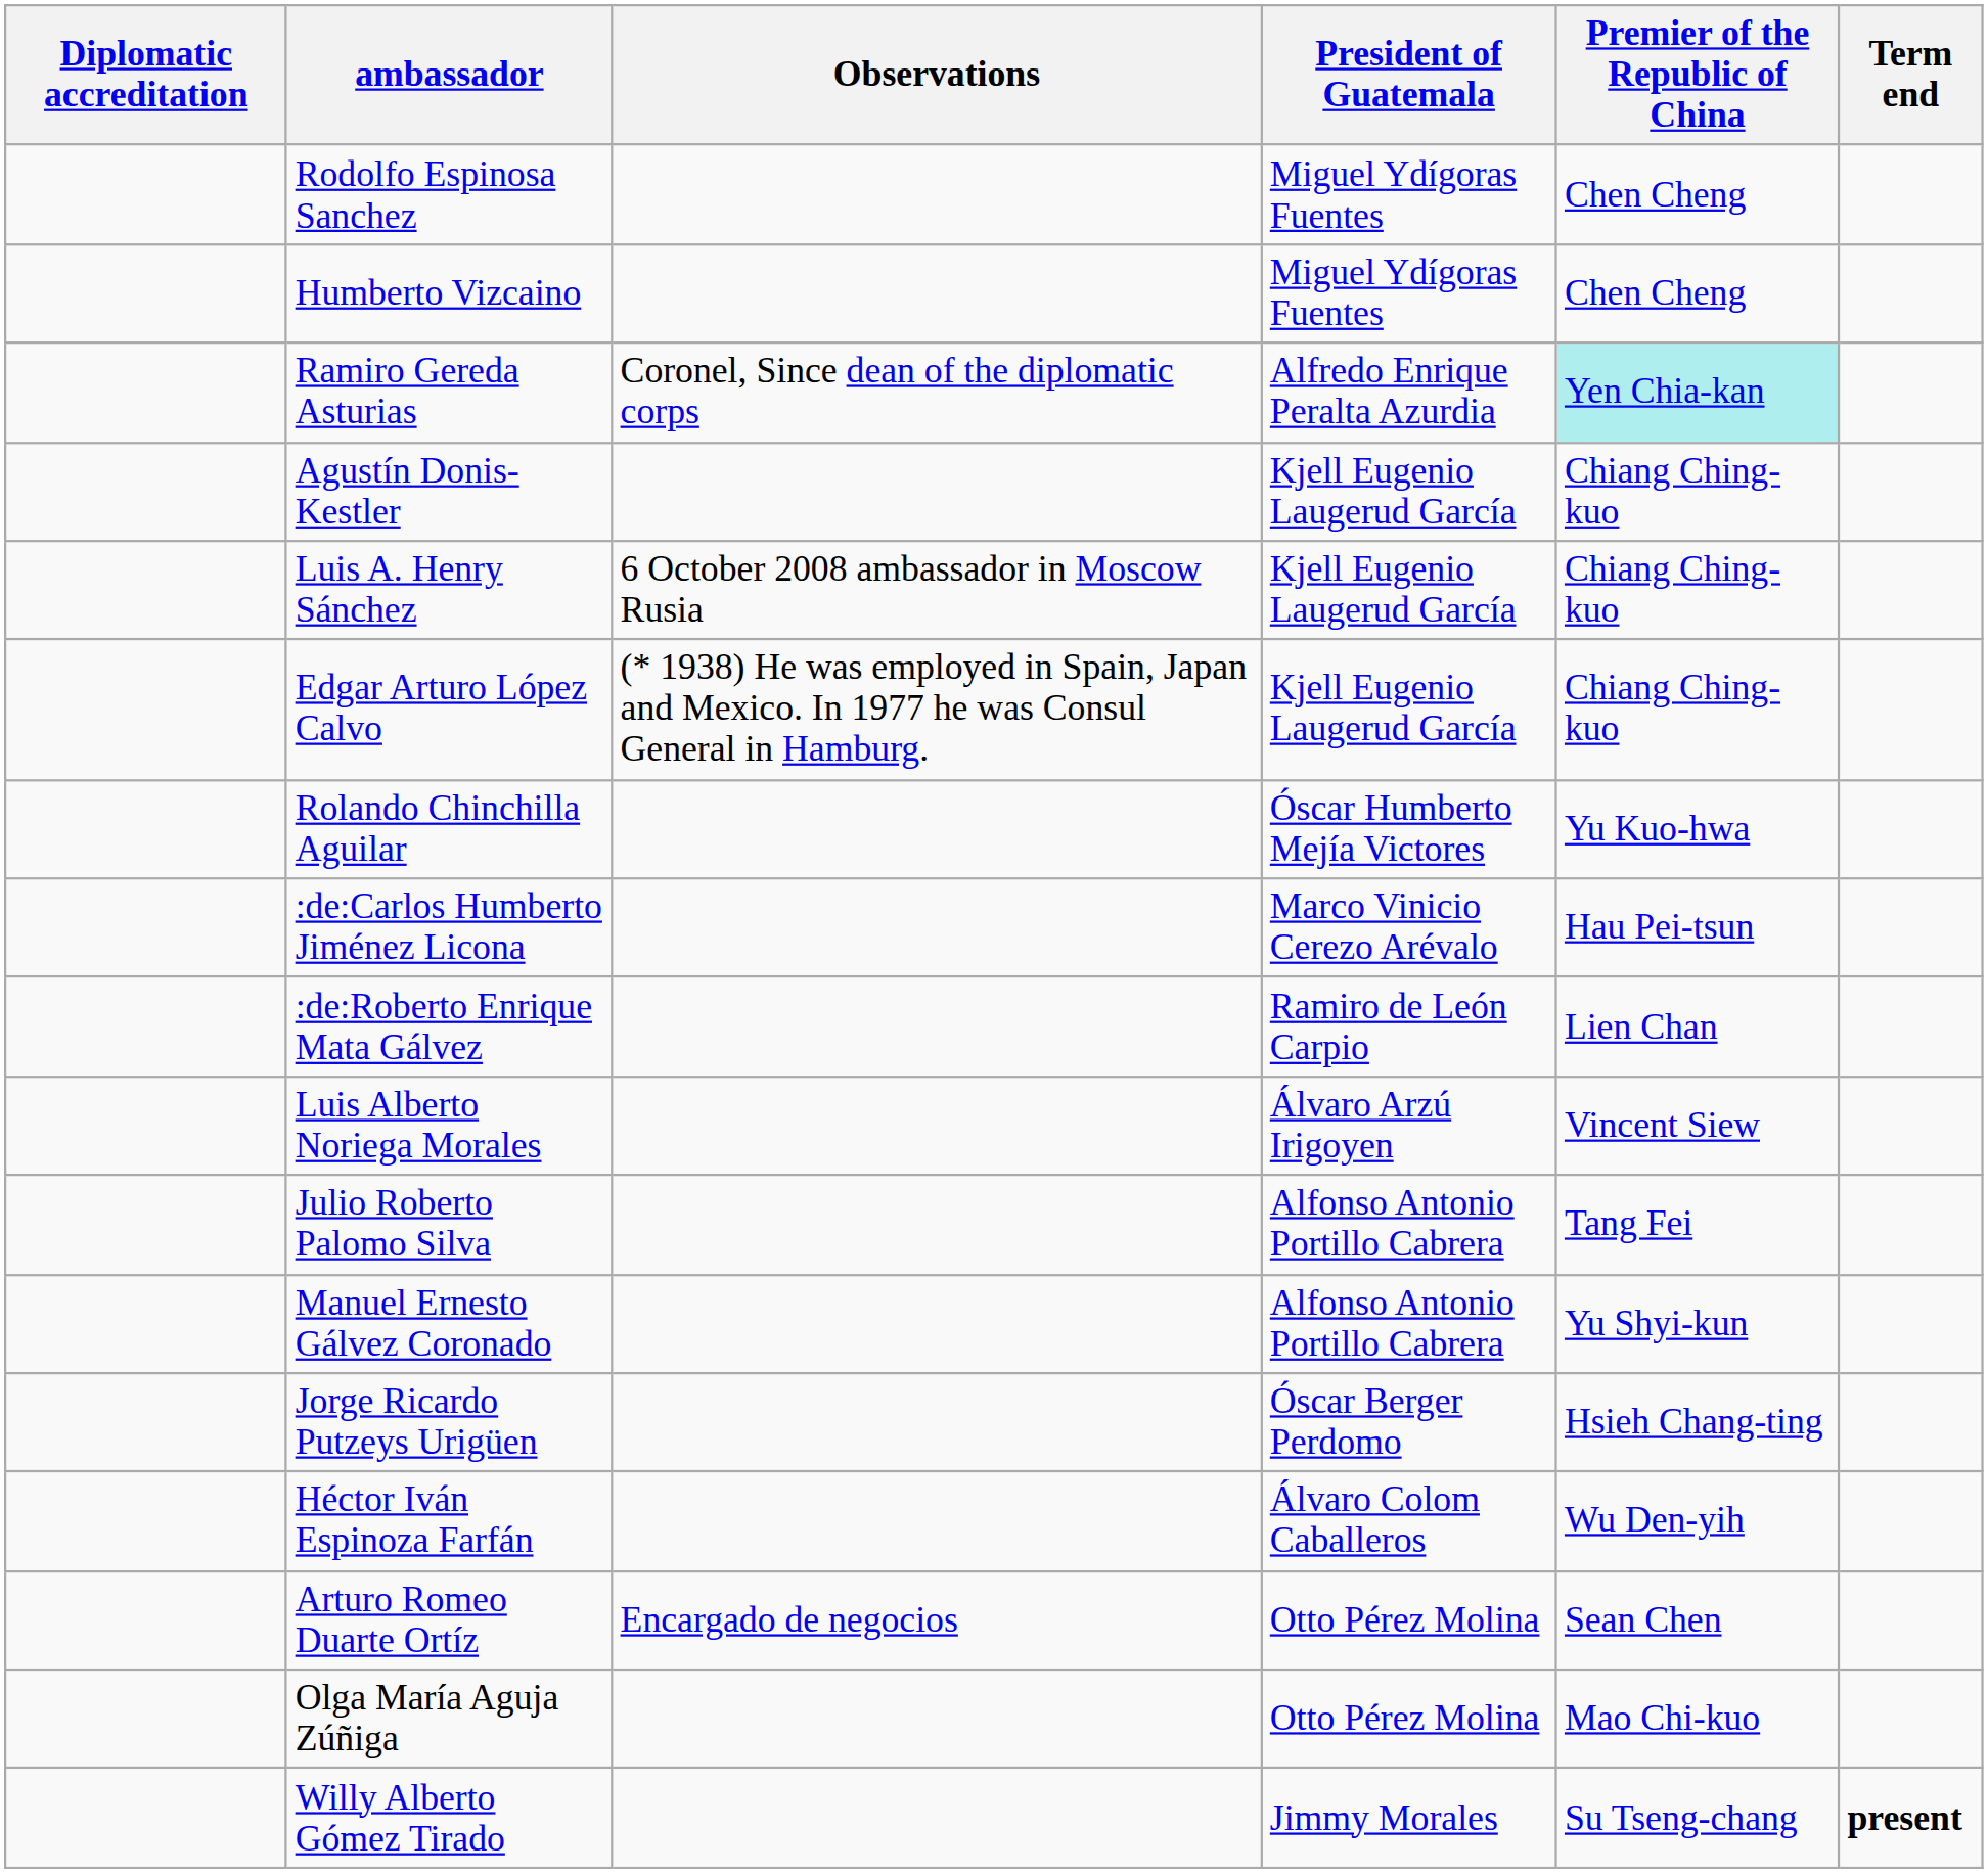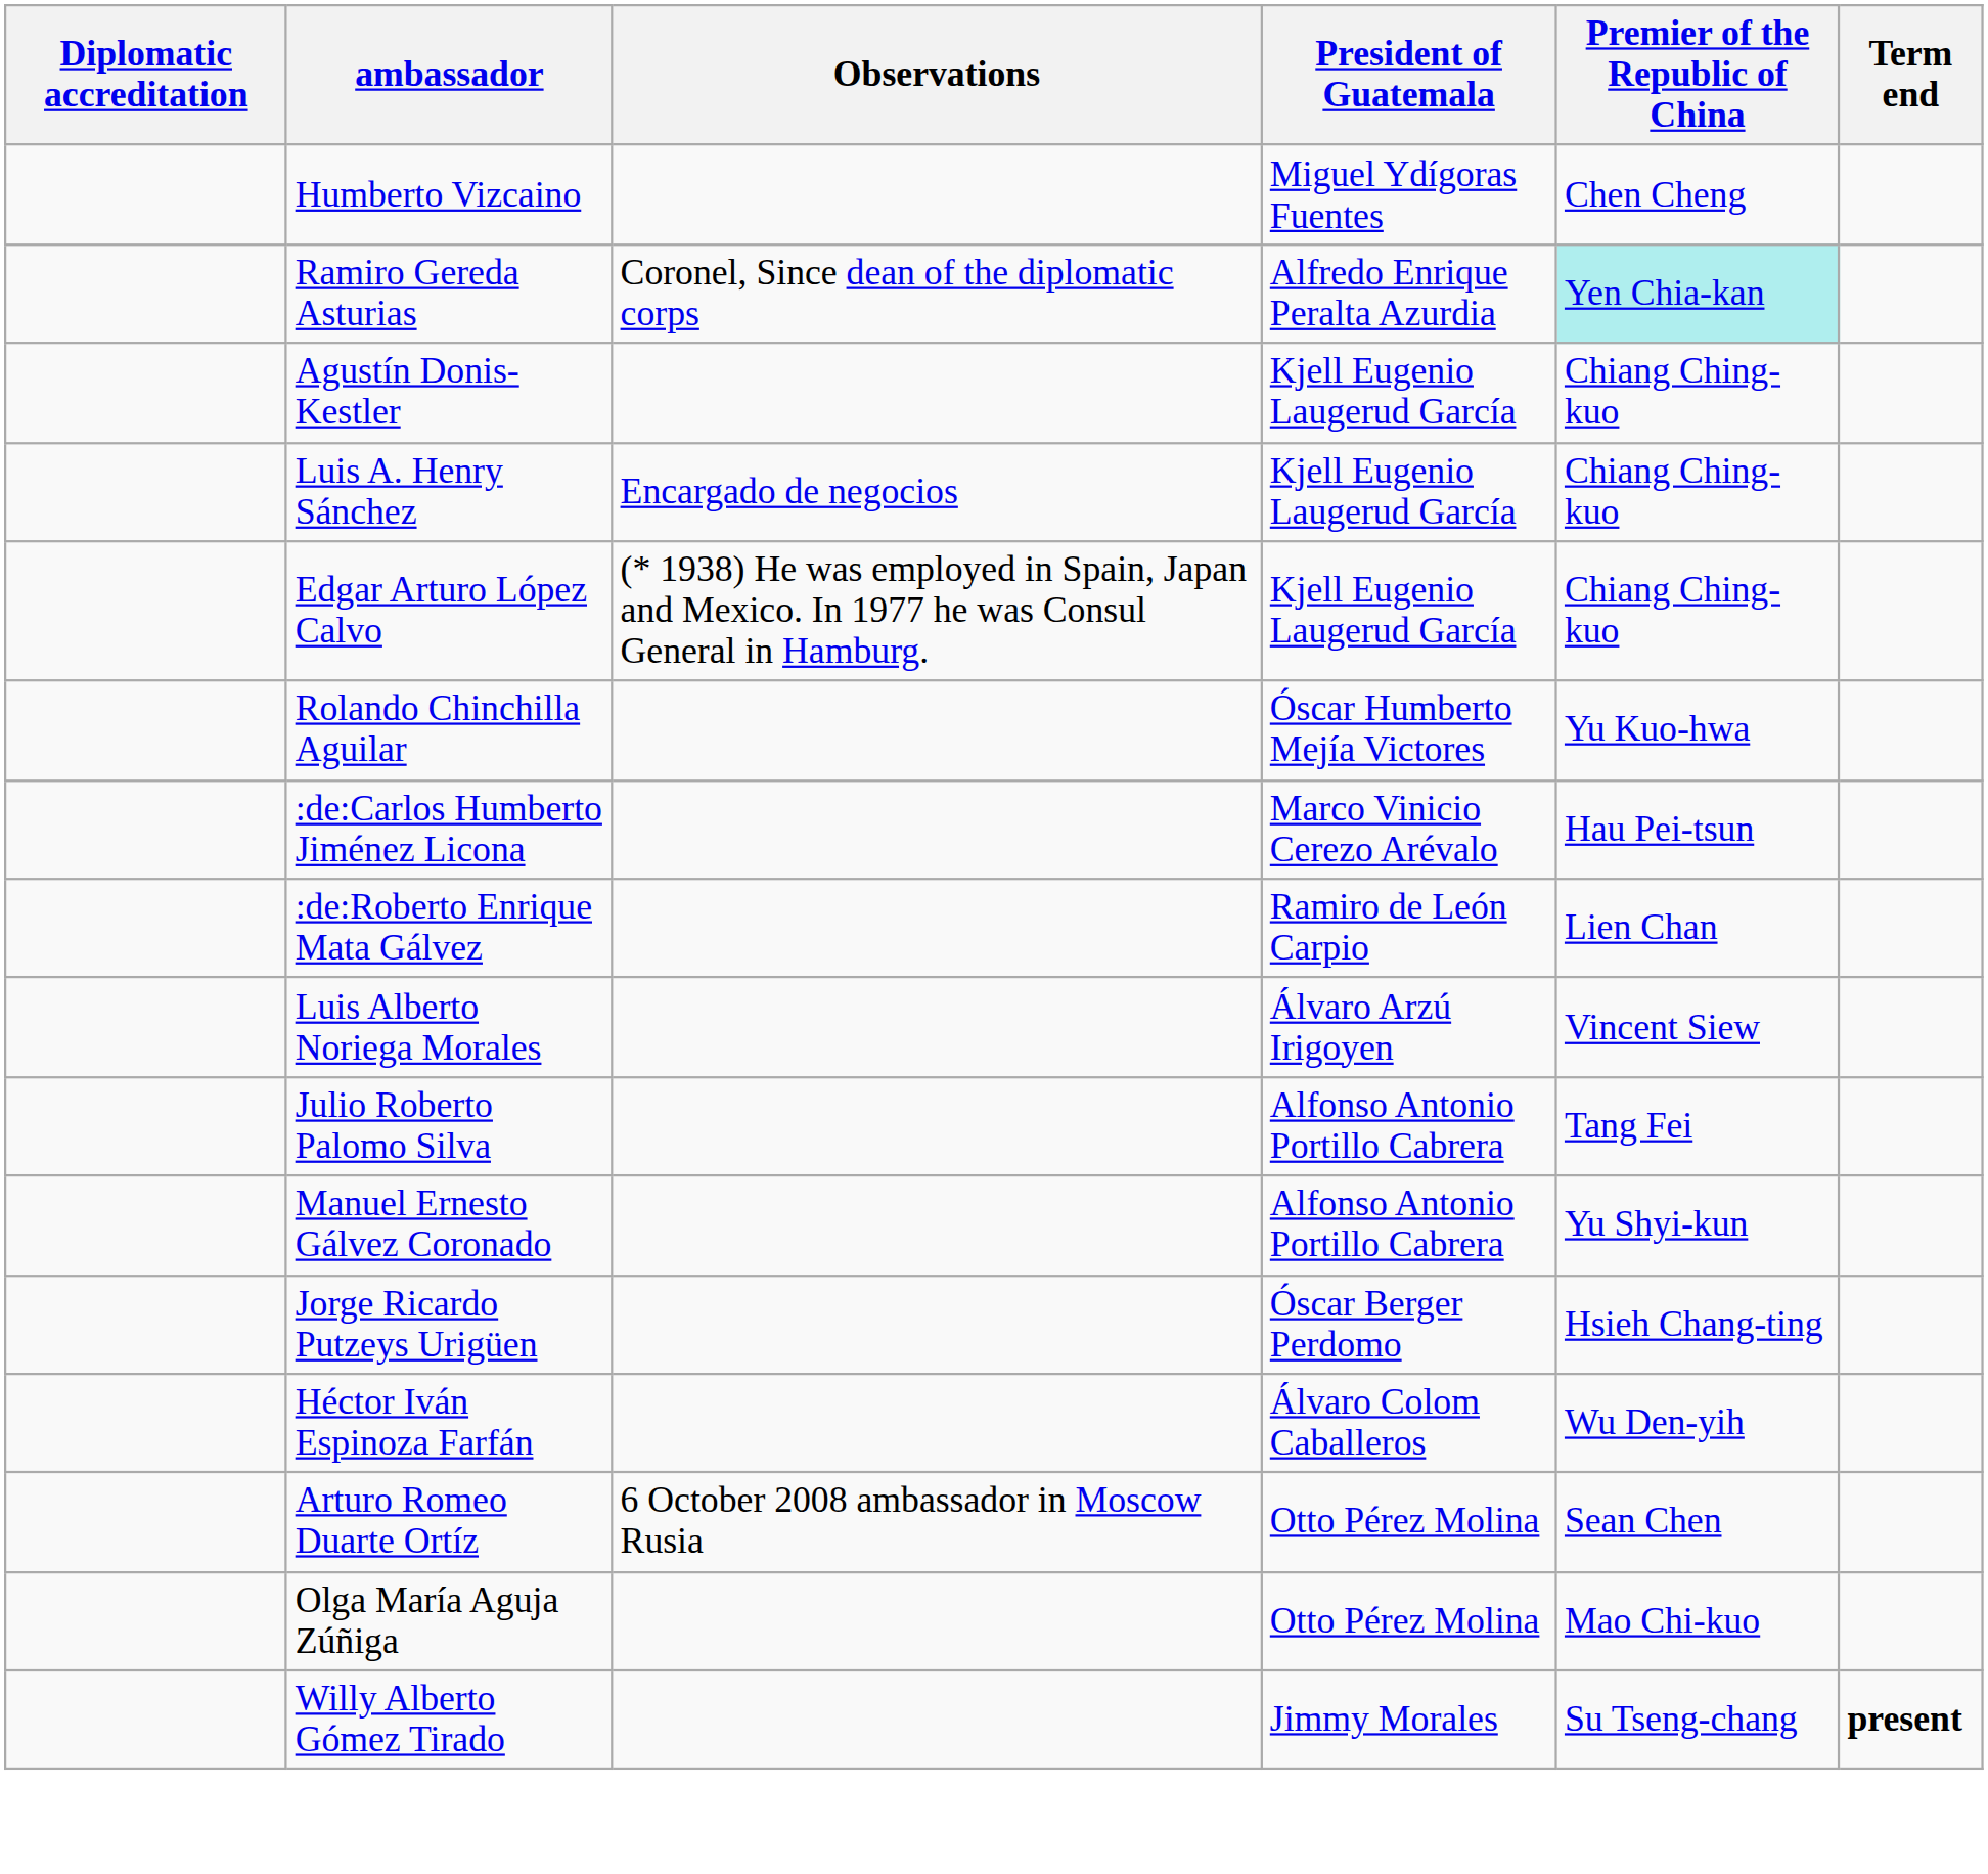 <table class="wikitable sortable">
 <tr>
 <th><a href='#'>Diplomatic accreditation</a></th>
 <th><a href='#'>ambassador</a></th>
 <th>Observations</th>
 <th><a href='#'>President of Guatemala</a></th>
 <th><a href='#'>Premier of the Republic of China</a></th>
 <th>Term end</th>
-</tr>
-<tr>
-<td></td>
-<td><a href='#'>Rodolfo Espinosa Sanchez</a></td>
-<td></td>
-<td><a href='#'>Miguel Ydígoras Fuentes</a></td>
-<td><a href='#'>Chen Cheng</a></td>
-<td></td>
 </tr>
 <tr>
 <td></td>
 <td><a href='#'>Humberto Vizcaino</a></td>
 <td></td>
 <td><a href='#'>Miguel Ydígoras Fuentes</a></td>
 <td><a href='#'>Chen Cheng</a></td>
 <td></td>
 </tr>
 <tr>
 <td></td>
 <td><a href='#'>Ramiro Gereda Asturias</a></td>
 <td>Coronel, Since  <a href='#'>dean of the diplomatic corps</a></td>
 <td><a href='#'>Alfredo Enrique Peralta Azurdia</a></td>
 <td style="background: paleturquoise;"><a href='#'>Yen Chia-kan</a></td>
 <td></td>
 </tr>
 <tr>
 <td></td>
 <td><a href='#'>Agustín Donis-Kestler</a></td>
 <td></td>
 <td><a href='#'>Kjell Eugenio Laugerud García</a></td>
 <td><a href='#'>Chiang Ching-kuo</a></td>
 <td></td>
 </tr>
 <tr>
 <td></td>
 <td><a href='#'>Luis A. Henry Sánchez</a></td>
-<td>6 October 2008 ambassador in <a href='#'>Moscow</a> Rusia</td>
+<td><a href='#'>Encargado de negocios</a></td>
 <td><a href='#'>Kjell Eugenio Laugerud García</a></td>
 <td><a href='#'>Chiang Ching-kuo</a></td>
 <td></td>
 </tr>
 <tr>
 <td></td>
 <td><a href='#'>Edgar Arturo López Calvo</a></td>
 <td>(* 1938) He was employed in Spain, Japan and Mexico. In 1977 he was Consul General in <a href='#'>Hamburg</a>.</td>
 <td><a href='#'>Kjell Eugenio Laugerud García</a></td>
 <td><a href='#'>Chiang Ching-kuo</a></td>
 <td></td>
 </tr>
 <tr>
 <td></td>
 <td><a href='#'>Rolando Chinchilla Aguilar</a></td>
 <td></td>
 <td><a href='#'>Óscar Humberto Mejía Victores</a></td>
 <td><a href='#'>Yu Kuo-hwa</a></td>
 <td></td>
 </tr>
 <tr>
 <td></td>
 <td><a href='#'>:de:Carlos Humberto Jiménez Licona</a></td>
 <td></td>
 <td><a href='#'>Marco Vinicio Cerezo Arévalo</a></td>
 <td><a href='#'>Hau Pei-tsun</a></td>
 <td></td>
 </tr>
 <tr>
 <td></td>
 <td><a href='#'>:de:Roberto Enrique Mata Gálvez</a></td>
 <td></td>
 <td><a href='#'>Ramiro de León Carpio</a></td>
 <td><a href='#'>Lien Chan</a></td>
 <td></td>
 </tr>
 <tr>
 <td></td>
 <td><a href='#'>Luis Alberto Noriega Morales</a></td>
 <td></td>
 <td><a href='#'>Álvaro Arzú Irigoyen</a></td>
 <td><a href='#'>Vincent Siew</a></td>
 <td></td>
 </tr>
 <tr>
 <td></td>
 <td><a href='#'>Julio Roberto Palomo Silva</a></td>
 <td></td>
 <td><a href='#'>Alfonso Antonio Portillo Cabrera</a></td>
 <td><a href='#'>Tang Fei</a></td>
 <td></td>
 </tr>
 <tr>
 <td></td>
 <td><a href='#'>Manuel Ernesto Gálvez Coronado</a></td>
 <td></td>
 <td><a href='#'>Alfonso Antonio Portillo Cabrera</a></td>
 <td><a href='#'>Yu Shyi-kun</a></td>
 <td></td>
 </tr>
 <tr>
 <td></td>
 <td><a href='#'>Jorge Ricardo Putzeys Urigüen</a></td>
 <td></td>
 <td><a href='#'>Óscar Berger Perdomo</a></td>
 <td><a href='#'>Hsieh Chang-ting</a></td>
 <td></td>
 </tr>
 <tr>
 <td></td>
 <td><a href='#'>Héctor Iván Espinoza Farfán</a></td>
 <td></td>
 <td><a href='#'>Álvaro Colom Caballeros</a></td>
 <td><a href='#'>Wu Den-yih</a></td>
 <td></td>
 </tr>
 <tr>
 <td></td>
 <td><a href='#'>Arturo Romeo Duarte Ortíz</a></td>
-<td><a href='#'>Encargado de negocios</a></td>
+<td>6 October 2008 ambassador in <a href='#'>Moscow</a> Rusia</td>
 <td><a href='#'>Otto Pérez Molina</a></td>
 <td><a href='#'>Sean Chen</a></td>
 <td></td>
 </tr>
 <tr>
 <td></td>
 <td>Olga María Aguja Zúñiga</td>
 <td></td>
 <td><a href='#'>Otto Pérez Molina</a></td>
 <td><a href='#'>Mao Chi-kuo</a></td>
 <td></td>
 </tr>
 <tr>
 <td></td>
 <td><a href='#'>Willy Alberto Gómez Tirado</a></td>
 <td></td>
 <td><a href='#'>Jimmy Morales</a></td>
 <td><a href='#'>Su Tseng-chang</a></td>
 <td><strong>present</strong></td>
 </tr>
 </table>
